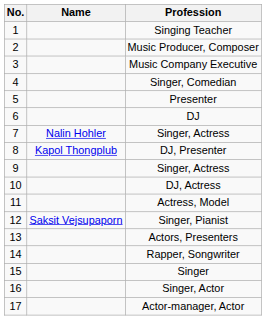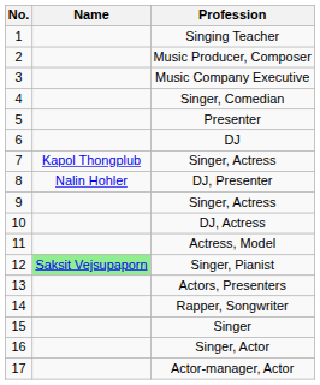 <table class="wikitable" = ">
 <tr>
 <th>No.</th>
 <th>Name</th>
 <th>Profession</th>
 </tr>
 <tr>
 <td style="text-align:center;">1</td>
 <td style="text-align:center;"></td>
 <td style="text-align:center;">Singing Teacher</td>
 </tr>
 <tr style="text-align:center;">
 <td>2</td>
 <td></td>
 <td>Music Producer, Composer</td>
 </tr>
 <tr>
 <td style="text-align:center;">3</td>
 <td style="text-align:center;"></td>
 <td style="text-align:center;">Music Company Executive</td>
 </tr>
 <tr>
 <td style="text-align:center;">4</td>
 <td style="text-align:center;"></td>
 <td style="text-align:center;">Singer, Comedian</td>
 </tr>
 <tr>
 <td style="text-align:center;">5</td>
 <td style="text-align:center;"></td>
 <td style="text-align:center;">Presenter</td>
 </tr>
 <tr>
 <td style="text-align:center;">6</td>
 <td style="text-align:center;"></td>
 <td style="text-align:center;">DJ</td>
 </tr>
 <tr>
 <td style="text-align:center;">7</td>
-<td style="text-align:center;"><a href='#'>Nalin Hohler</a></td>
+<td align="center"><a href='#'>Kapol Thongplub</a></td>
 <td style="text-align:center;">Singer, Actress</td>
 </tr>
 <tr>
 <td align="center">8</td>
-<td align="center"><a href='#'>Kapol Thongplub</a></td>
+<td style="text-align:center;"><a href='#'>Nalin Hohler</a></td>
 <td align="center">DJ, Presenter</td>
 </tr>
 <tr>
 <td align="center">9</td>
 <td align="center"></td>
 <td align="center">Singer, Actress</td>
 </tr>
 <tr>
 <td align="center">10</td>
 <td align="center"></td>
 <td align="center">DJ, Actress</td>
 </tr>
 <tr>
 <td align="center">11</td>
 <td align="center"></td>
 <td align="center">Actress, Model</td>
 </tr>
 <tr>
 <td align="center">12</td>
-<td align="center"><a href='#'>Saksit Vejsupaporn</a></td>
+<td align="center" style="background: lightgreen;"><a href='#'>Saksit Vejsupaporn</a></td>
 <td align="center">Singer, Pianist</td>
 </tr>
 <tr>
 <td align="center">13</td>
 <td align="center"></td>
 <td align="center">Actors, Presenters</td>
 </tr>
 <tr>
 <td align="center">14</td>
 <td align="center"></td>
 <td align="center">Rapper, Songwriter</td>
 </tr>
 <tr>
 <td align="center">15</td>
 <td align="center"></td>
 <td align="center">Singer</td>
 </tr>
 <tr>
 <td align="center">16</td>
 <td align="center"></td>
 <td align="center">Singer, Actor</td>
 </tr>
 <tr>
 <td align="center">17</td>
 <td align="center"></td>
 <td align="center">Actor-manager, Actor</td>
 </tr>
 </table>
